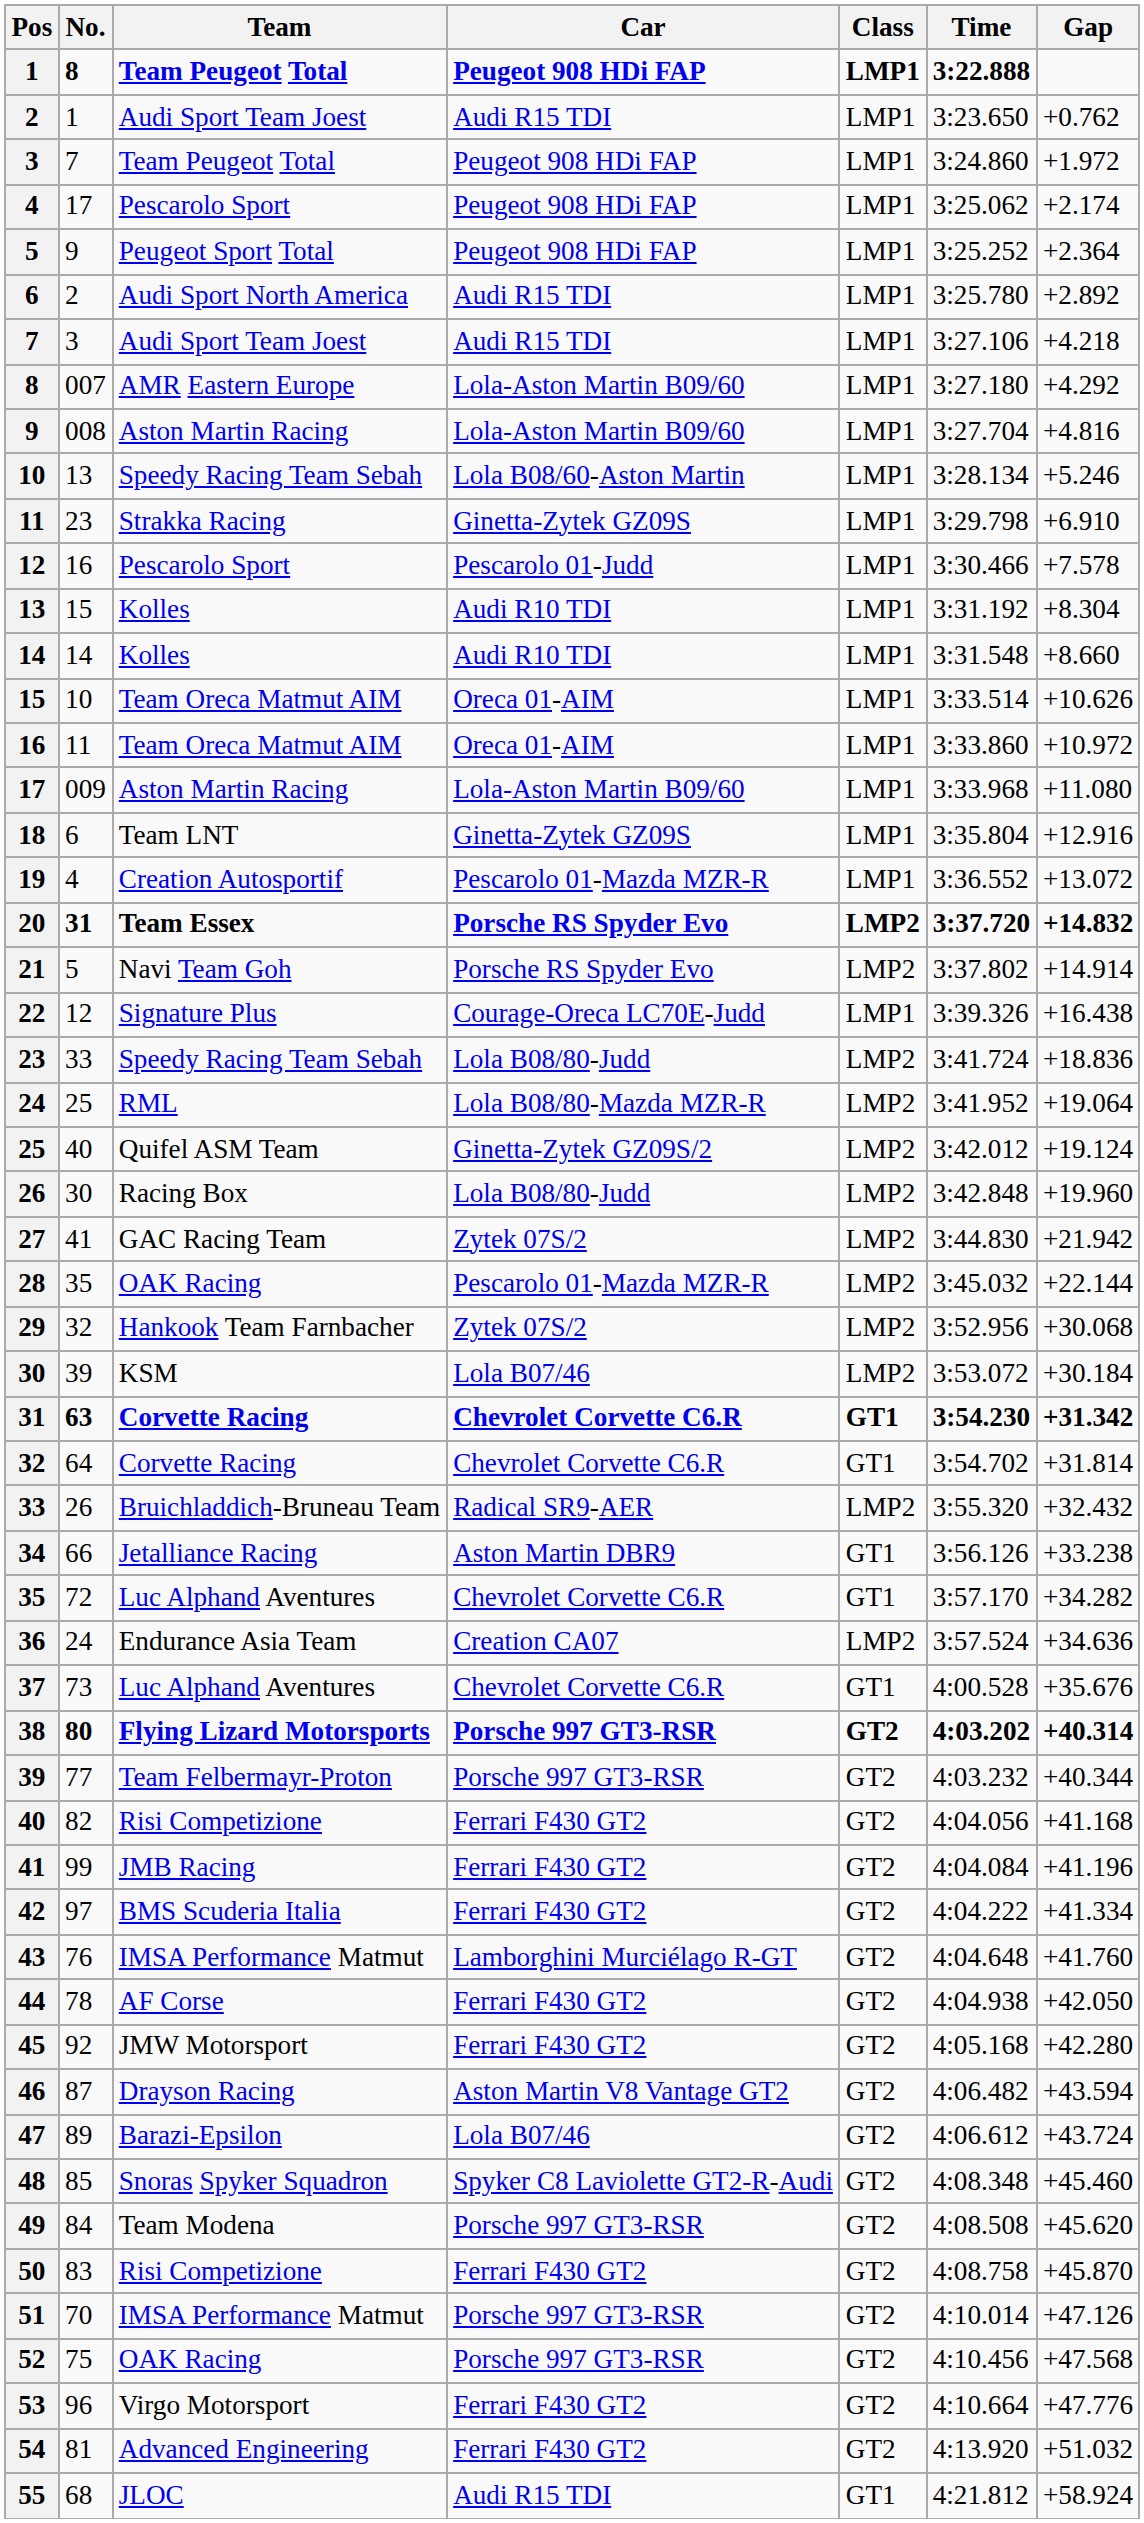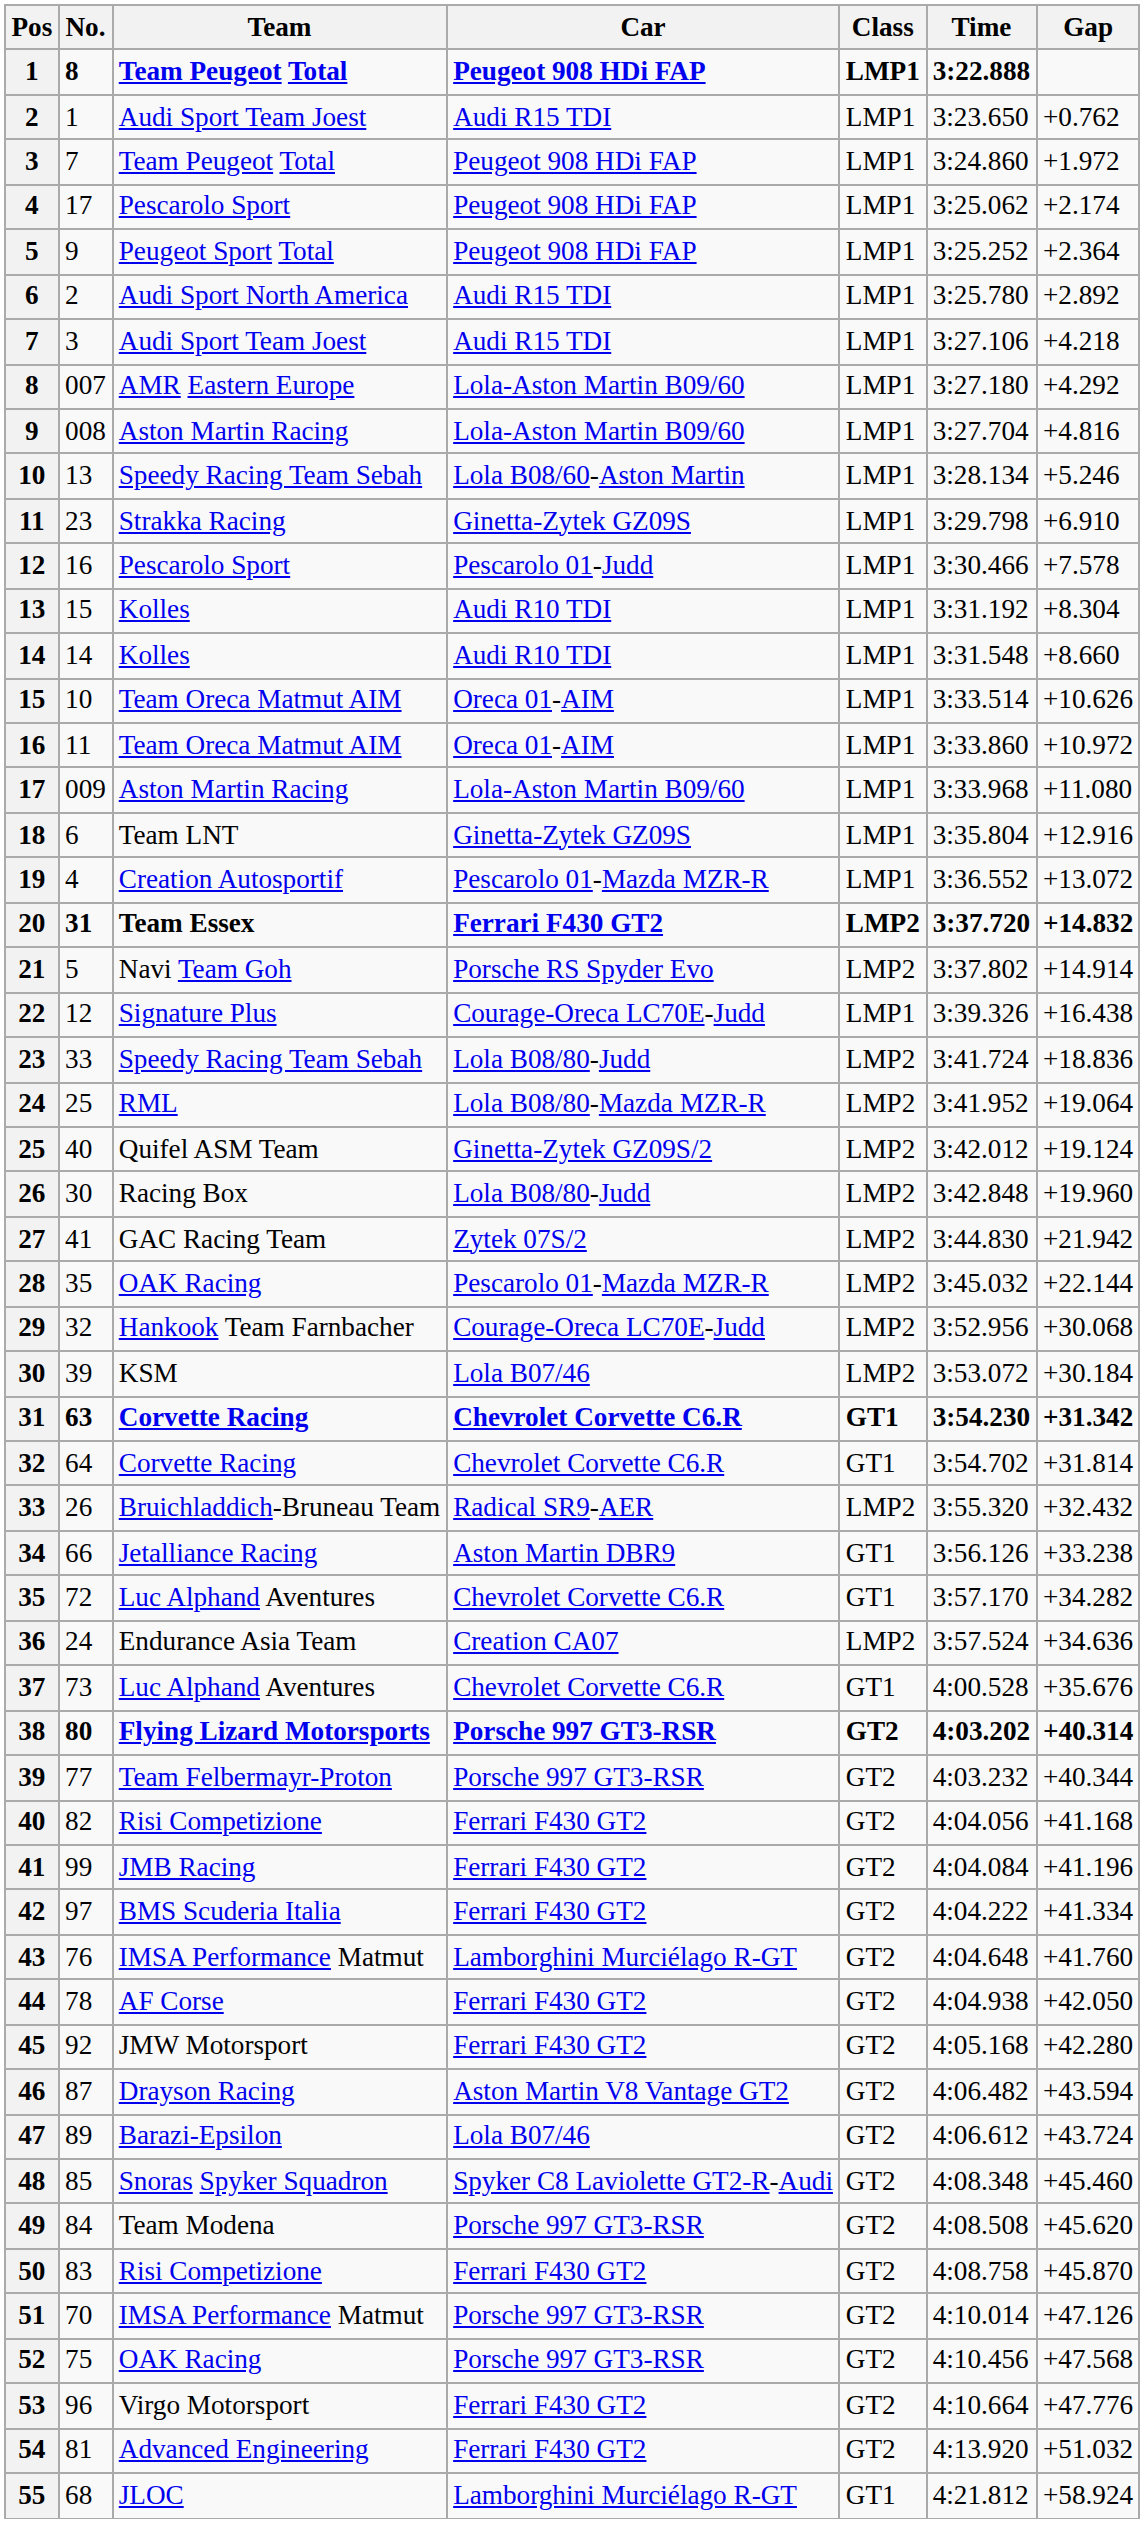 <table class="wikitable" style="font-size: 85%;">
 <tr>
 <th>Pos</th>
 <th>No.</th>
 <th>Team</th>
 <th>Car</th>
 <th>Class</th>
 <th>Time</th>
 <th>Gap</th>
 </tr>
 <tr style="font-weight:bold">
 <th>1</th>
 <td>8</td>
 <td><a href='#'>Team Peugeot</a> <a href='#'>Total</a></td>
 <td><a href='#'>Peugeot 908 HDi FAP</a></td>
 <td>LMP1</td>
 <td>3:22.888</td>
 <td></td>
 </tr>
 <tr>
 <th>2</th>
 <td>1</td>
 <td><a href='#'>Audi Sport Team Joest</a></td>
 <td><a href='#'>Audi R15 TDI</a></td>
 <td>LMP1</td>
 <td>3:23.650</td>
 <td>+0.762</td>
 </tr>
 <tr>
 <th>3</th>
 <td>7</td>
 <td><a href='#'>Team Peugeot</a> <a href='#'>Total</a></td>
 <td><a href='#'>Peugeot 908 HDi FAP</a></td>
 <td>LMP1</td>
 <td>3:24.860</td>
 <td>+1.972</td>
 </tr>
 <tr>
 <th>4</th>
 <td>17</td>
 <td><a href='#'>Pescarolo Sport</a></td>
 <td><a href='#'>Peugeot 908 HDi FAP</a></td>
 <td>LMP1</td>
 <td>3:25.062</td>
 <td>+2.174</td>
 </tr>
 <tr>
 <th>5</th>
 <td>9</td>
 <td><a href='#'>Peugeot Sport</a> <a href='#'>Total</a></td>
 <td><a href='#'>Peugeot 908 HDi FAP</a></td>
 <td>LMP1</td>
 <td>3:25.252</td>
 <td>+2.364</td>
 </tr>
 <tr>
 <th>6</th>
 <td>2</td>
 <td><a href='#'>Audi Sport North America</a></td>
 <td><a href='#'>Audi R15 TDI</a></td>
 <td>LMP1</td>
 <td>3:25.780</td>
 <td>+2.892</td>
 </tr>
 <tr>
 <th>7</th>
 <td>3</td>
 <td><a href='#'>Audi Sport Team Joest</a></td>
 <td><a href='#'>Audi R15 TDI</a></td>
 <td>LMP1</td>
 <td>3:27.106</td>
 <td>+4.218</td>
 </tr>
 <tr>
 <th>8</th>
 <td>007</td>
 <td><a href='#'>AMR</a> <a href='#'>Eastern Europe</a></td>
 <td><a href='#'>Lola-Aston Martin B09/60</a></td>
 <td>LMP1</td>
 <td>3:27.180</td>
 <td>+4.292</td>
 </tr>
 <tr>
 <th>9</th>
 <td>008</td>
 <td><a href='#'>Aston Martin Racing</a></td>
 <td><a href='#'>Lola-Aston Martin B09/60</a></td>
 <td>LMP1</td>
 <td>3:27.704</td>
 <td>+4.816</td>
 </tr>
 <tr>
 <th>10</th>
 <td>13</td>
 <td><a href='#'>Speedy Racing Team Sebah</a></td>
 <td><a href='#'>Lola B08/60</a>-<a href='#'>Aston Martin</a></td>
 <td>LMP1</td>
 <td>3:28.134</td>
 <td>+5.246</td>
 </tr>
 <tr>
 <th>11</th>
 <td>23</td>
 <td><a href='#'>Strakka Racing</a></td>
 <td><a href='#'>Ginetta-Zytek GZ09S</a></td>
 <td>LMP1</td>
 <td>3:29.798</td>
 <td>+6.910</td>
 </tr>
 <tr>
 <th>12</th>
 <td>16</td>
 <td><a href='#'>Pescarolo Sport</a></td>
 <td><a href='#'>Pescarolo 01</a>-<a href='#'>Judd</a></td>
 <td>LMP1</td>
 <td>3:30.466</td>
 <td>+7.578</td>
 </tr>
 <tr>
 <th>13</th>
 <td>15</td>
 <td><a href='#'>Kolles</a></td>
 <td><a href='#'>Audi R10 TDI</a></td>
 <td>LMP1</td>
 <td>3:31.192</td>
 <td>+8.304</td>
 </tr>
 <tr>
 <th>14</th>
 <td>14</td>
 <td><a href='#'>Kolles</a></td>
 <td><a href='#'>Audi R10 TDI</a></td>
 <td>LMP1</td>
 <td>3:31.548</td>
 <td>+8.660</td>
 </tr>
 <tr>
 <th>15</th>
 <td>10</td>
 <td><a href='#'>Team Oreca Matmut AIM</a></td>
 <td><a href='#'>Oreca 01</a>-<a href='#'>AIM</a></td>
 <td>LMP1</td>
 <td>3:33.514</td>
 <td>+10.626</td>
 </tr>
 <tr>
 <th>16</th>
 <td>11</td>
 <td><a href='#'>Team Oreca Matmut AIM</a></td>
 <td><a href='#'>Oreca 01</a>-<a href='#'>AIM</a></td>
 <td>LMP1</td>
 <td>3:33.860</td>
 <td>+10.972</td>
 </tr>
 <tr>
 <th>17</th>
 <td>009</td>
 <td><a href='#'>Aston Martin Racing</a></td>
 <td><a href='#'>Lola-Aston Martin B09/60</a></td>
 <td>LMP1</td>
 <td>3:33.968</td>
 <td>+11.080</td>
 </tr>
 <tr>
 <th>18</th>
 <td>6</td>
 <td>Team LNT</td>
 <td><a href='#'>Ginetta-Zytek GZ09S</a></td>
 <td>LMP1</td>
 <td>3:35.804</td>
 <td>+12.916</td>
 </tr>
 <tr>
 <th>19</th>
 <td>4</td>
 <td><a href='#'>Creation Autosportif</a></td>
 <td><a href='#'>Pescarolo 01</a>-<a href='#'>Mazda MZR-R</a></td>
 <td>LMP1</td>
 <td>3:36.552</td>
 <td>+13.072</td>
 </tr>
 <tr style="font-weight:bold">
 <th>20</th>
 <td>31</td>
 <td>Team Essex</td>
-<td><a href='#'>Porsche RS Spyder Evo</a></td>
+<td><a href='#'>Ferrari F430 GT2</a></td>
 <td>LMP2</td>
 <td>3:37.720</td>
 <td>+14.832</td>
 </tr>
 <tr>
 <th>21</th>
 <td>5</td>
 <td>Navi <a href='#'>Team Goh</a></td>
 <td><a href='#'>Porsche RS Spyder Evo</a></td>
 <td>LMP2</td>
 <td>3:37.802</td>
 <td>+14.914</td>
 </tr>
 <tr>
 <th>22</th>
 <td>12</td>
 <td><a href='#'>Signature Plus</a></td>
 <td><a href='#'>Courage-Oreca LC70E</a>-<a href='#'>Judd</a></td>
 <td>LMP1</td>
 <td>3:39.326</td>
 <td>+16.438</td>
 </tr>
 <tr>
 <th>23</th>
 <td>33</td>
 <td><a href='#'>Speedy Racing Team Sebah</a></td>
 <td><a href='#'>Lola B08/80</a>-<a href='#'>Judd</a></td>
 <td>LMP2</td>
 <td>3:41.724</td>
 <td>+18.836</td>
 </tr>
 <tr>
 <th>24</th>
 <td>25</td>
 <td><a href='#'>RML</a></td>
 <td><a href='#'>Lola B08/80</a>-<a href='#'>Mazda MZR-R</a></td>
 <td>LMP2</td>
 <td>3:41.952</td>
 <td>+19.064</td>
 </tr>
 <tr>
 <th>25</th>
 <td>40</td>
 <td>Quifel ASM Team</td>
 <td><a href='#'>Ginetta-Zytek GZ09S/2</a></td>
 <td>LMP2</td>
 <td>3:42.012</td>
 <td>+19.124</td>
 </tr>
 <tr>
 <th>26</th>
 <td>30</td>
 <td>Racing Box</td>
 <td><a href='#'>Lola B08/80</a>-<a href='#'>Judd</a></td>
 <td>LMP2</td>
 <td>3:42.848</td>
 <td>+19.960</td>
 </tr>
 <tr>
 <th>27</th>
 <td>41</td>
 <td>GAC Racing Team</td>
 <td><a href='#'>Zytek 07S/2</a></td>
 <td>LMP2</td>
 <td>3:44.830</td>
 <td>+21.942</td>
 </tr>
 <tr>
 <th>28</th>
 <td>35</td>
 <td><a href='#'>OAK Racing</a></td>
 <td><a href='#'>Pescarolo 01</a>-<a href='#'>Mazda MZR-R</a></td>
 <td>LMP2</td>
 <td>3:45.032</td>
 <td>+22.144</td>
 </tr>
 <tr>
 <th>29</th>
 <td>32</td>
 <td><a href='#'>Hankook</a> Team Farnbacher</td>
-<td><a href='#'>Zytek 07S/2</a></td>
+<td><a href='#'>Courage-Oreca LC70E</a>-<a href='#'>Judd</a></td>
 <td>LMP2</td>
 <td>3:52.956</td>
 <td>+30.068</td>
 </tr>
 <tr>
 <th>30</th>
 <td>39</td>
 <td>KSM</td>
 <td><a href='#'>Lola B07/46</a></td>
 <td>LMP2</td>
 <td>3:53.072</td>
 <td>+30.184</td>
 </tr>
 <tr style="font-weight:bold">
 <th>31</th>
 <td>63</td>
 <td><a href='#'>Corvette Racing</a></td>
 <td><a href='#'>Chevrolet Corvette C6.R</a></td>
 <td>GT1</td>
 <td>3:54.230</td>
 <td>+31.342</td>
 </tr>
 <tr>
 <th>32</th>
 <td>64</td>
 <td><a href='#'>Corvette Racing</a></td>
 <td><a href='#'>Chevrolet Corvette C6.R</a></td>
 <td>GT1</td>
 <td>3:54.702</td>
 <td>+31.814</td>
 </tr>
 <tr>
 <th>33</th>
 <td>26</td>
 <td><a href='#'>Bruichladdich</a>-Bruneau Team</td>
 <td><a href='#'>Radical SR9</a>-<a href='#'>AER</a></td>
 <td>LMP2</td>
 <td>3:55.320</td>
 <td>+32.432</td>
 </tr>
 <tr>
 <th>34</th>
 <td>66</td>
 <td><a href='#'>Jetalliance Racing</a></td>
 <td><a href='#'>Aston Martin DBR9</a></td>
 <td>GT1</td>
 <td>3:56.126</td>
 <td>+33.238</td>
 </tr>
 <tr>
 <th>35</th>
 <td>72</td>
 <td><a href='#'>Luc Alphand</a> Aventures</td>
 <td><a href='#'>Chevrolet Corvette C6.R</a></td>
 <td>GT1</td>
 <td>3:57.170</td>
 <td>+34.282</td>
 </tr>
 <tr>
 <th>36</th>
 <td>24</td>
 <td>Endurance Asia Team</td>
 <td><a href='#'>Creation CA07</a></td>
 <td>LMP2</td>
 <td>3:57.524</td>
 <td>+34.636</td>
 </tr>
 <tr>
 <th>37</th>
 <td>73</td>
 <td><a href='#'>Luc Alphand</a> Aventures</td>
 <td><a href='#'>Chevrolet Corvette C6.R</a></td>
 <td>GT1</td>
 <td>4:00.528</td>
 <td>+35.676</td>
 </tr>
 <tr style="font-weight:bold">
 <th>38</th>
 <td>80</td>
 <td><a href='#'>Flying Lizard Motorsports</a></td>
 <td><a href='#'>Porsche 997 GT3-RSR</a></td>
 <td>GT2</td>
 <td>4:03.202</td>
 <td>+40.314</td>
 </tr>
 <tr>
 <th>39</th>
 <td>77</td>
 <td><a href='#'>Team Felbermayr-Proton</a></td>
 <td><a href='#'>Porsche 997 GT3-RSR</a></td>
 <td>GT2</td>
 <td>4:03.232</td>
 <td>+40.344</td>
 </tr>
 <tr>
 <th>40</th>
 <td>82</td>
 <td><a href='#'>Risi Competizione</a></td>
 <td><a href='#'>Ferrari F430 GT2</a></td>
 <td>GT2</td>
 <td>4:04.056</td>
 <td>+41.168</td>
 </tr>
 <tr>
 <th>41</th>
 <td>99</td>
 <td><a href='#'>JMB Racing</a></td>
 <td><a href='#'>Ferrari F430 GT2</a></td>
 <td>GT2</td>
 <td>4:04.084</td>
 <td>+41.196</td>
 </tr>
 <tr>
 <th>42</th>
 <td>97</td>
 <td><a href='#'>BMS Scuderia Italia</a></td>
 <td><a href='#'>Ferrari F430 GT2</a></td>
 <td>GT2</td>
 <td>4:04.222</td>
 <td>+41.334</td>
 </tr>
 <tr>
 <th>43</th>
 <td>76</td>
 <td><a href='#'>IMSA Performance</a> Matmut</td>
 <td><a href='#'>Lamborghini Murciélago R-GT</a></td>
 <td>GT2</td>
 <td>4:04.648</td>
 <td>+41.760</td>
 </tr>
 <tr>
 <th>44</th>
 <td>78</td>
 <td><a href='#'>AF Corse</a></td>
 <td><a href='#'>Ferrari F430 GT2</a></td>
 <td>GT2</td>
 <td>4:04.938</td>
 <td>+42.050</td>
 </tr>
 <tr>
 <th>45</th>
 <td>92</td>
 <td>JMW Motorsport</td>
 <td><a href='#'>Ferrari F430 GT2</a></td>
 <td>GT2</td>
 <td>4:05.168</td>
 <td>+42.280</td>
 </tr>
 <tr>
 <th>46</th>
 <td>87</td>
 <td><a href='#'>Drayson Racing</a></td>
 <td><a href='#'>Aston Martin V8 Vantage GT2</a></td>
 <td>GT2</td>
 <td>4:06.482</td>
 <td>+43.594</td>
 </tr>
 <tr>
 <th>47</th>
 <td>89</td>
 <td><a href='#'>Barazi-Epsilon</a></td>
 <td><a href='#'>Lola B07/46</a></td>
 <td>GT2</td>
 <td>4:06.612</td>
 <td>+43.724</td>
 </tr>
 <tr>
 <th>48</th>
 <td>85</td>
 <td><a href='#'>Snoras</a> <a href='#'>Spyker Squadron</a></td>
 <td><a href='#'>Spyker C8 Laviolette GT2-R</a>-<a href='#'>Audi</a></td>
 <td>GT2</td>
 <td>4:08.348</td>
 <td>+45.460</td>
 </tr>
 <tr>
 <th>49</th>
 <td>84</td>
 <td>Team Modena</td>
 <td><a href='#'>Porsche 997 GT3-RSR</a></td>
 <td>GT2</td>
 <td>4:08.508</td>
 <td>+45.620</td>
 </tr>
 <tr>
 <th>50</th>
 <td>83</td>
 <td><a href='#'>Risi Competizione</a></td>
 <td><a href='#'>Ferrari F430 GT2</a></td>
 <td>GT2</td>
 <td>4:08.758</td>
 <td>+45.870</td>
 </tr>
 <tr>
 <th>51</th>
 <td>70</td>
 <td><a href='#'>IMSA Performance</a> Matmut</td>
 <td><a href='#'>Porsche 997 GT3-RSR</a></td>
 <td>GT2</td>
 <td>4:10.014</td>
 <td>+47.126</td>
 </tr>
 <tr>
 <th>52</th>
 <td>75</td>
 <td><a href='#'>OAK Racing</a></td>
 <td><a href='#'>Porsche 997 GT3-RSR</a></td>
 <td>GT2</td>
 <td>4:10.456</td>
 <td>+47.568</td>
 </tr>
 <tr>
 <th>53</th>
 <td>96</td>
 <td>Virgo Motorsport</td>
 <td><a href='#'>Ferrari F430 GT2</a></td>
 <td>GT2</td>
 <td>4:10.664</td>
 <td>+47.776</td>
 </tr>
 <tr>
 <th>54</th>
 <td>81</td>
 <td><a href='#'>Advanced Engineering</a></td>
 <td><a href='#'>Ferrari F430 GT2</a></td>
 <td>GT2</td>
 <td>4:13.920</td>
 <td>+51.032</td>
 </tr>
 <tr>
 <th>55</th>
 <td>68</td>
 <td><a href='#'>JLOC</a></td>
-<td><a href='#'>Audi R15 TDI</a></td>
+<td><a href='#'>Lamborghini Murciélago R-GT</a></td>
 <td>GT1</td>
 <td>4:21.812</td>
 <td>+58.924</td>
 </tr>
 <tr>
 </tr>
 </table>
